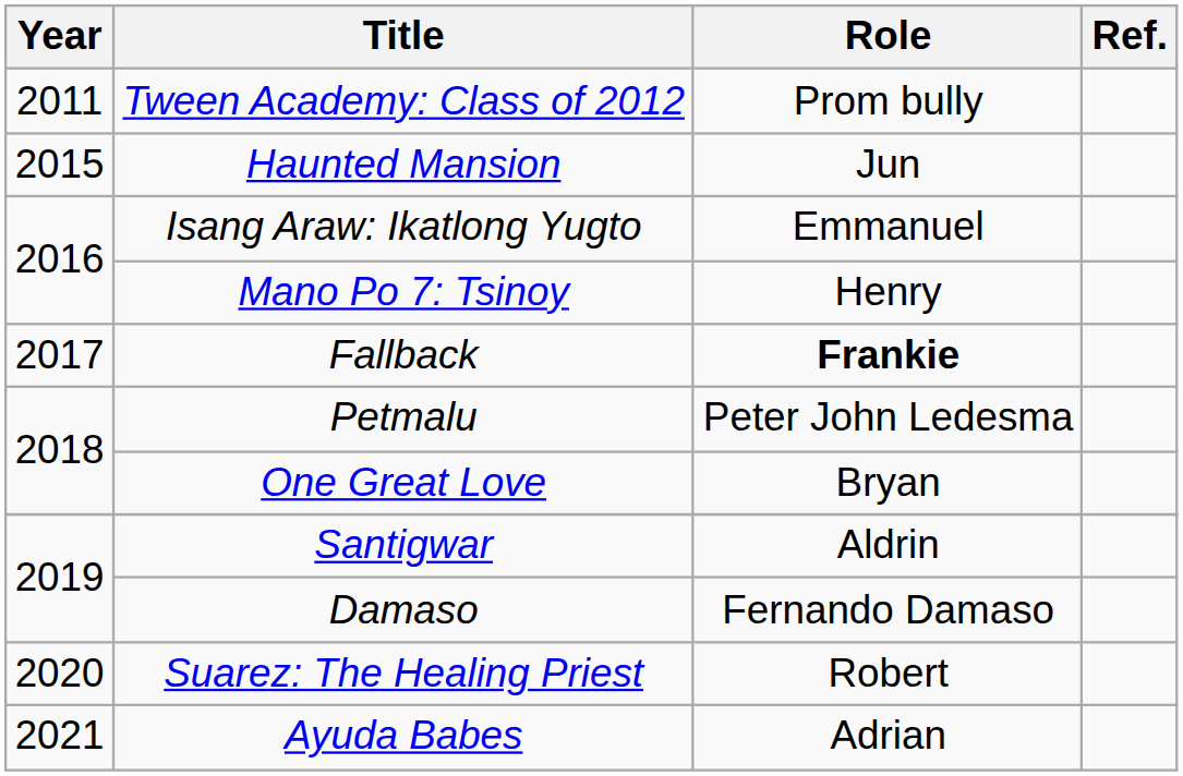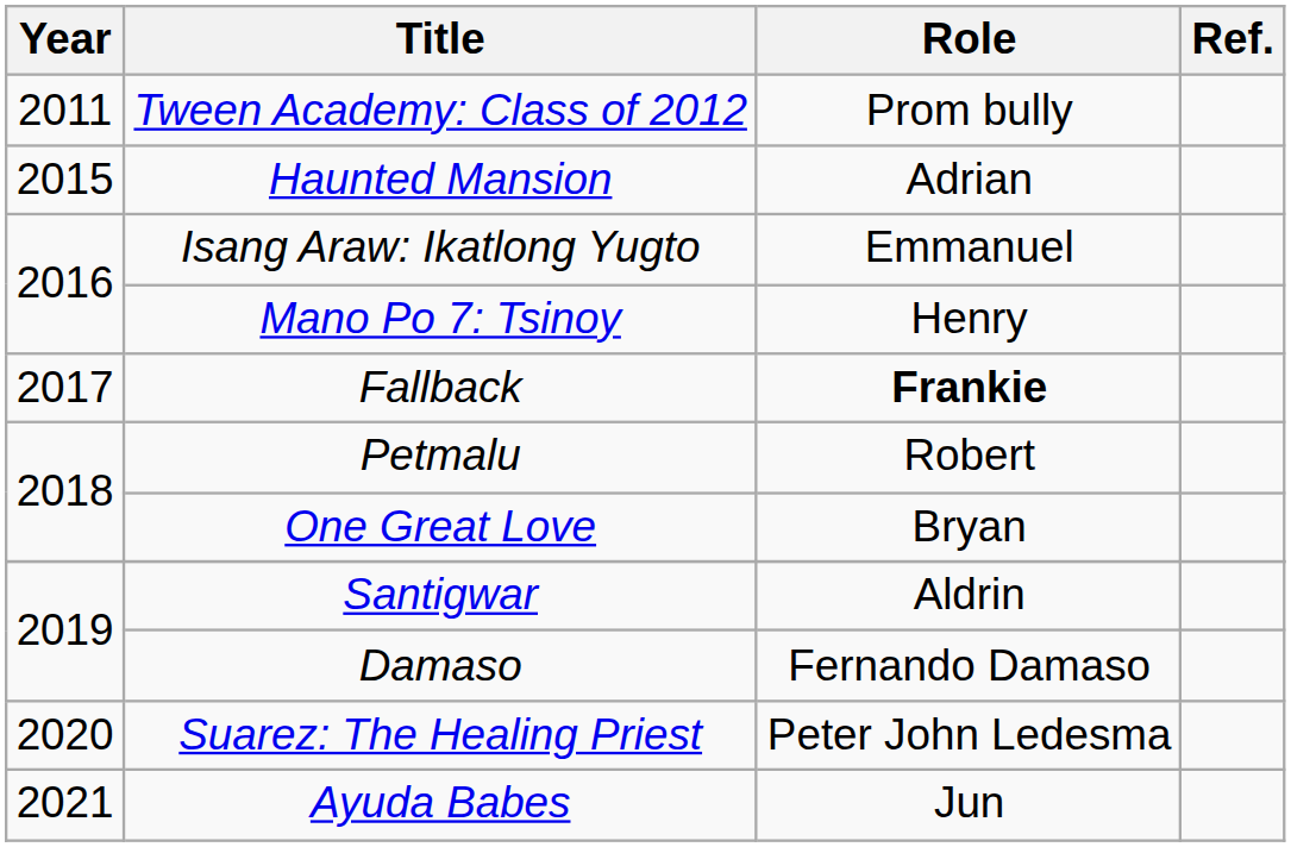 <table class="wikitable sortable" style="text-align: center">
 <tr>
 <th>Year</th>
 <th>Title</th>
 <th>Role</th>
 <th>Ref.</th>
 </tr>
 <tr>
 <td>2011</td>
 <td><em><a href='#'>Tween Academy: Class of 2012</a></em></td>
 <td>Prom bully</td>
 <td></td>
 </tr>
 <tr>
 <td>2015</td>
 <td><em><a href='#'>Haunted Mansion</a></em></td>
-<td>Jun</td>
+<td>Adrian</td>
 <td></td>
 </tr>
 <tr>
 <td rowspan=2>2016</td>
 <td><em>Isang Araw: Ikatlong Yugto</em></td>
 <td>Emmanuel</td>
 <td></td>
 </tr>
 <tr>
 <td><em><a href='#'>Mano Po 7: Tsinoy</a></em></td>
 <td>Henry</td>
 <td></td>
 </tr>
 <tr>
 <td>2017</td>
 <td><em>Fallback</em></td>
 <td><strong>Frankie</strong></td>
 <td></td>
 </tr>
 <tr>
 <td rowspan=2>2018</td>
 <td><em>Petmalu</em></td>
-<td>Peter John Ledesma</td>
+<td>Robert</td>
 <td></td>
 </tr>
 <tr>
 <td><em><a href='#'>One Great Love</a></em></td>
 <td>Bryan</td>
 <td></td>
 </tr>
 <tr>
 </tr>
 <tr>
 <td rowspan=2>2019</td>
 <td><em><a href='#'>Santigwar</a></em></td>
 <td>Aldrin</td>
 <td></td>
 </tr>
 <tr>
 <td><em>Damaso</em></td>
 <td>Fernando Damaso</td>
 <td></td>
 </tr>
 <tr>
 <td>2020</td>
 <td><em><a href='#'>Suarez: The Healing Priest</a></em></td>
-<td>Robert</td>
+<td>Peter John Ledesma</td>
 <td></td>
 </tr>
 <tr>
 <td>2021</td>
 <td><em><a href='#'>Ayuda Babes</a></em></td>
-<td>Adrian</td>
+<td>Jun</td>
 <td></td>
 </tr>
 </table>
